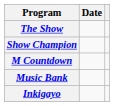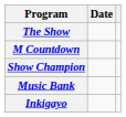 <table class="wikitable plainrowheaders sortable">
 <tr>
 <th scope="col">Program </th>
 <th scope="col">Date</th>
 <th scope="col" class="unsortable"></th>
 </tr>
 <tr>
 <th scope="row"><a href='#'><em>The Show</em></a></th>
 <td></td>
 <td style="text-align:center"></td>
 </tr>
 <tr>
-<th scope="row"><em><a href='#'>Show Champion</a></em></th>
+<th scope="row"><em><a href='#'>M Countdown</a></em></th>
 <td></td>
 <td style="text-align:center"></td>
 </tr>
 <tr>
-<th scope="row"><em><a href='#'>M Countdown</a></em></th>
+<th scope="row"><em><a href='#'>Show Champion</a></em></th>
 <td></td>
 <td style="text-align:center"></td>
 </tr>
 <tr>
 <th scope="row"><em><a href='#'>Music Bank</a></em></th>
 <td></td>
 <td style="text-align:center"></td>
 </tr>
 <tr>
 <th scope="row"><em><a href='#'>Inkigayo</a></em></th>
 <td></td>
 <td style="text-align:center"></td>
 </tr>
 </table>
